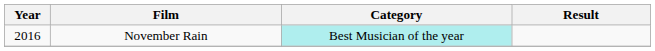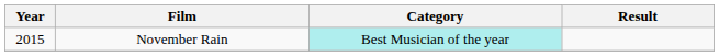 <table class="wikitable">
 <tr>
 <th width=5%>Year</th>
 <th style="width:25%;">Film</th>
 <th style="width:25%;">Category</th>
 <th style="width:15%;">Result</th>
 </tr>
 <tr>
-<td style="text-align:center;">2016</td>
+<td style="text-align:center;">2015</td>
 <td style="text-align:center;">November Rain</td>
 <td style="background: paleturquoise; text-align:center;">Best Musician of the year</td>
 <td></td>
 </tr>
 <tr>
 </tr>
 </table>
